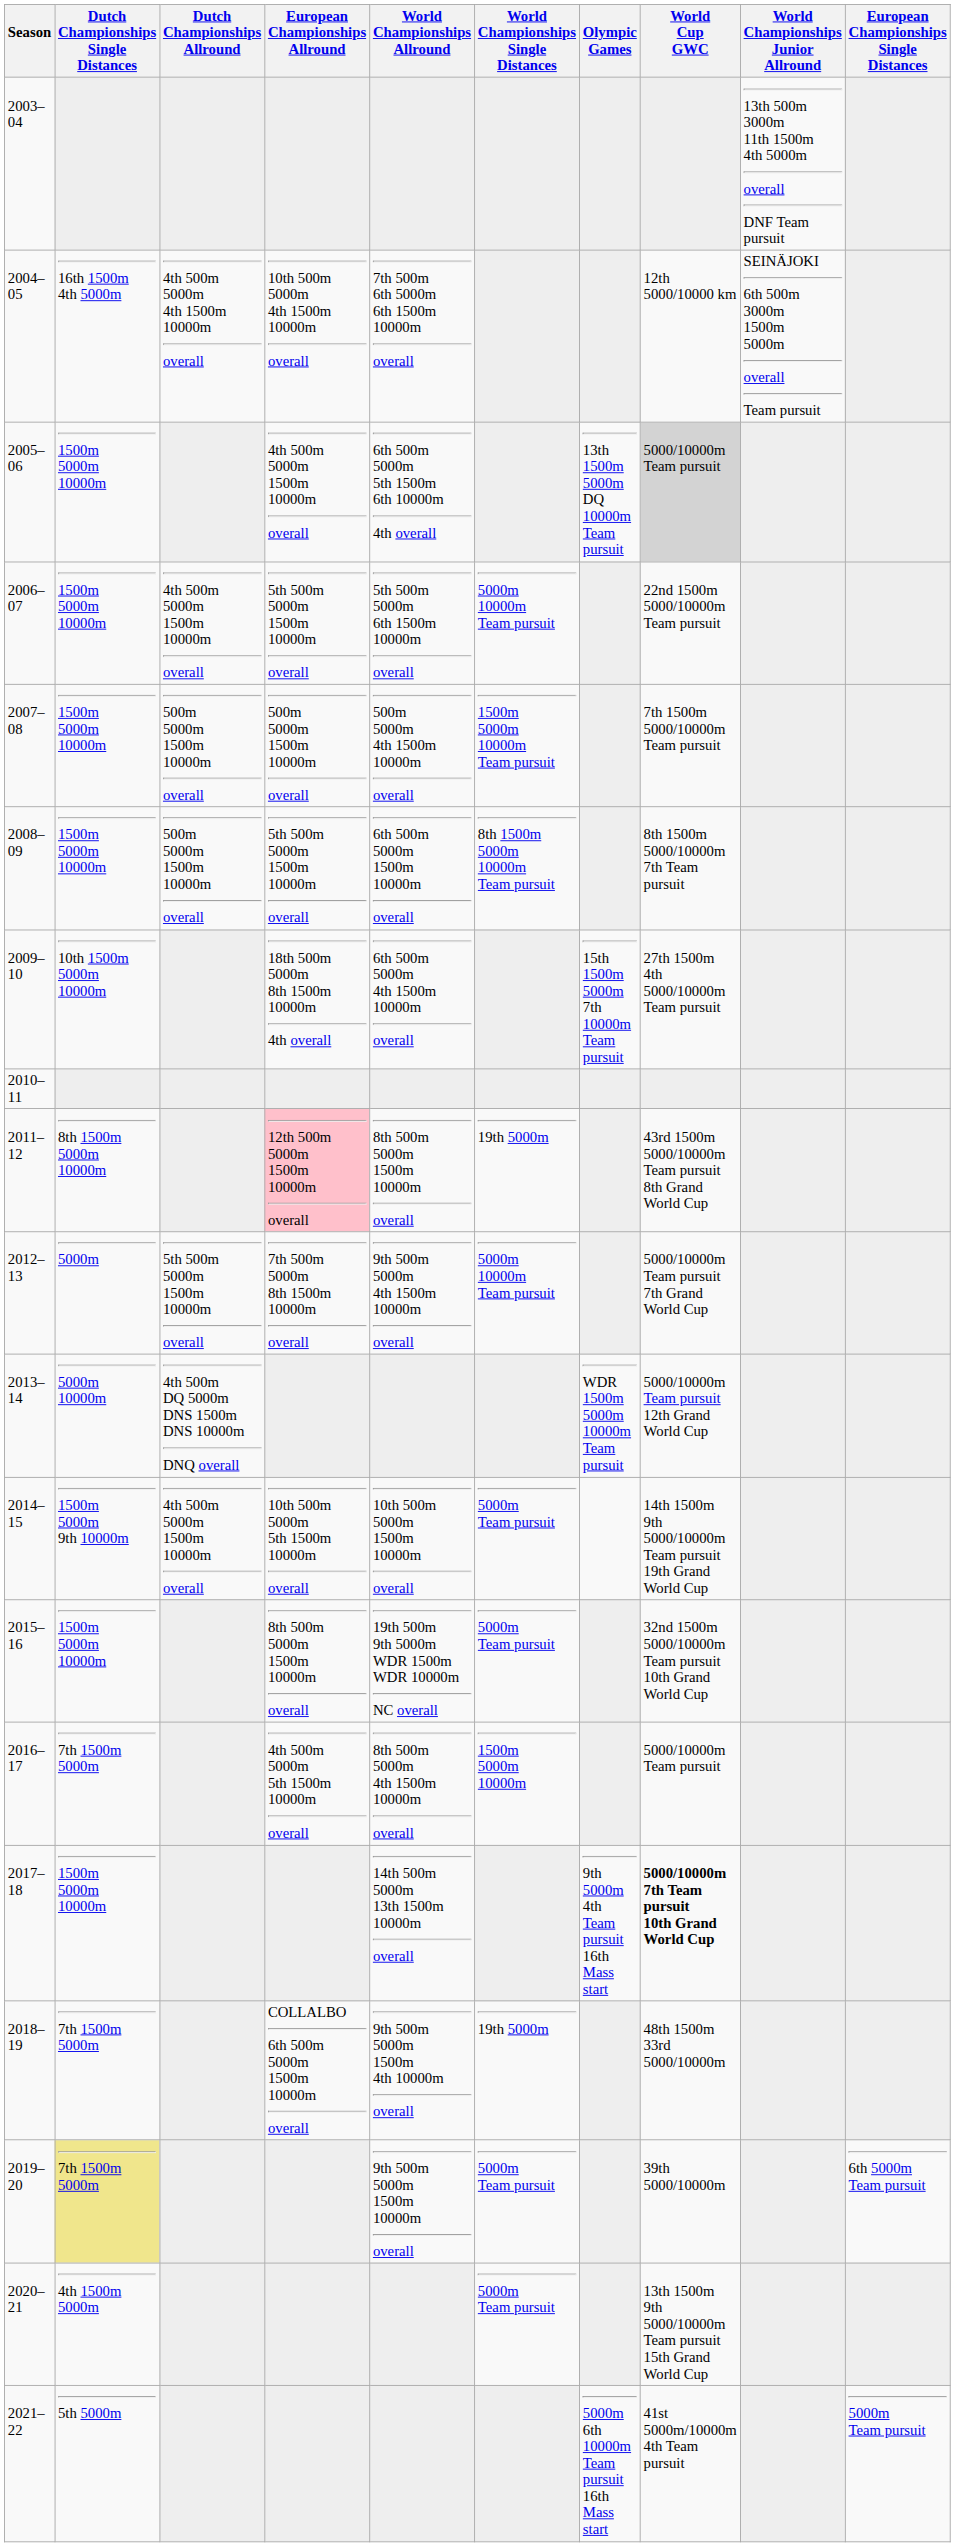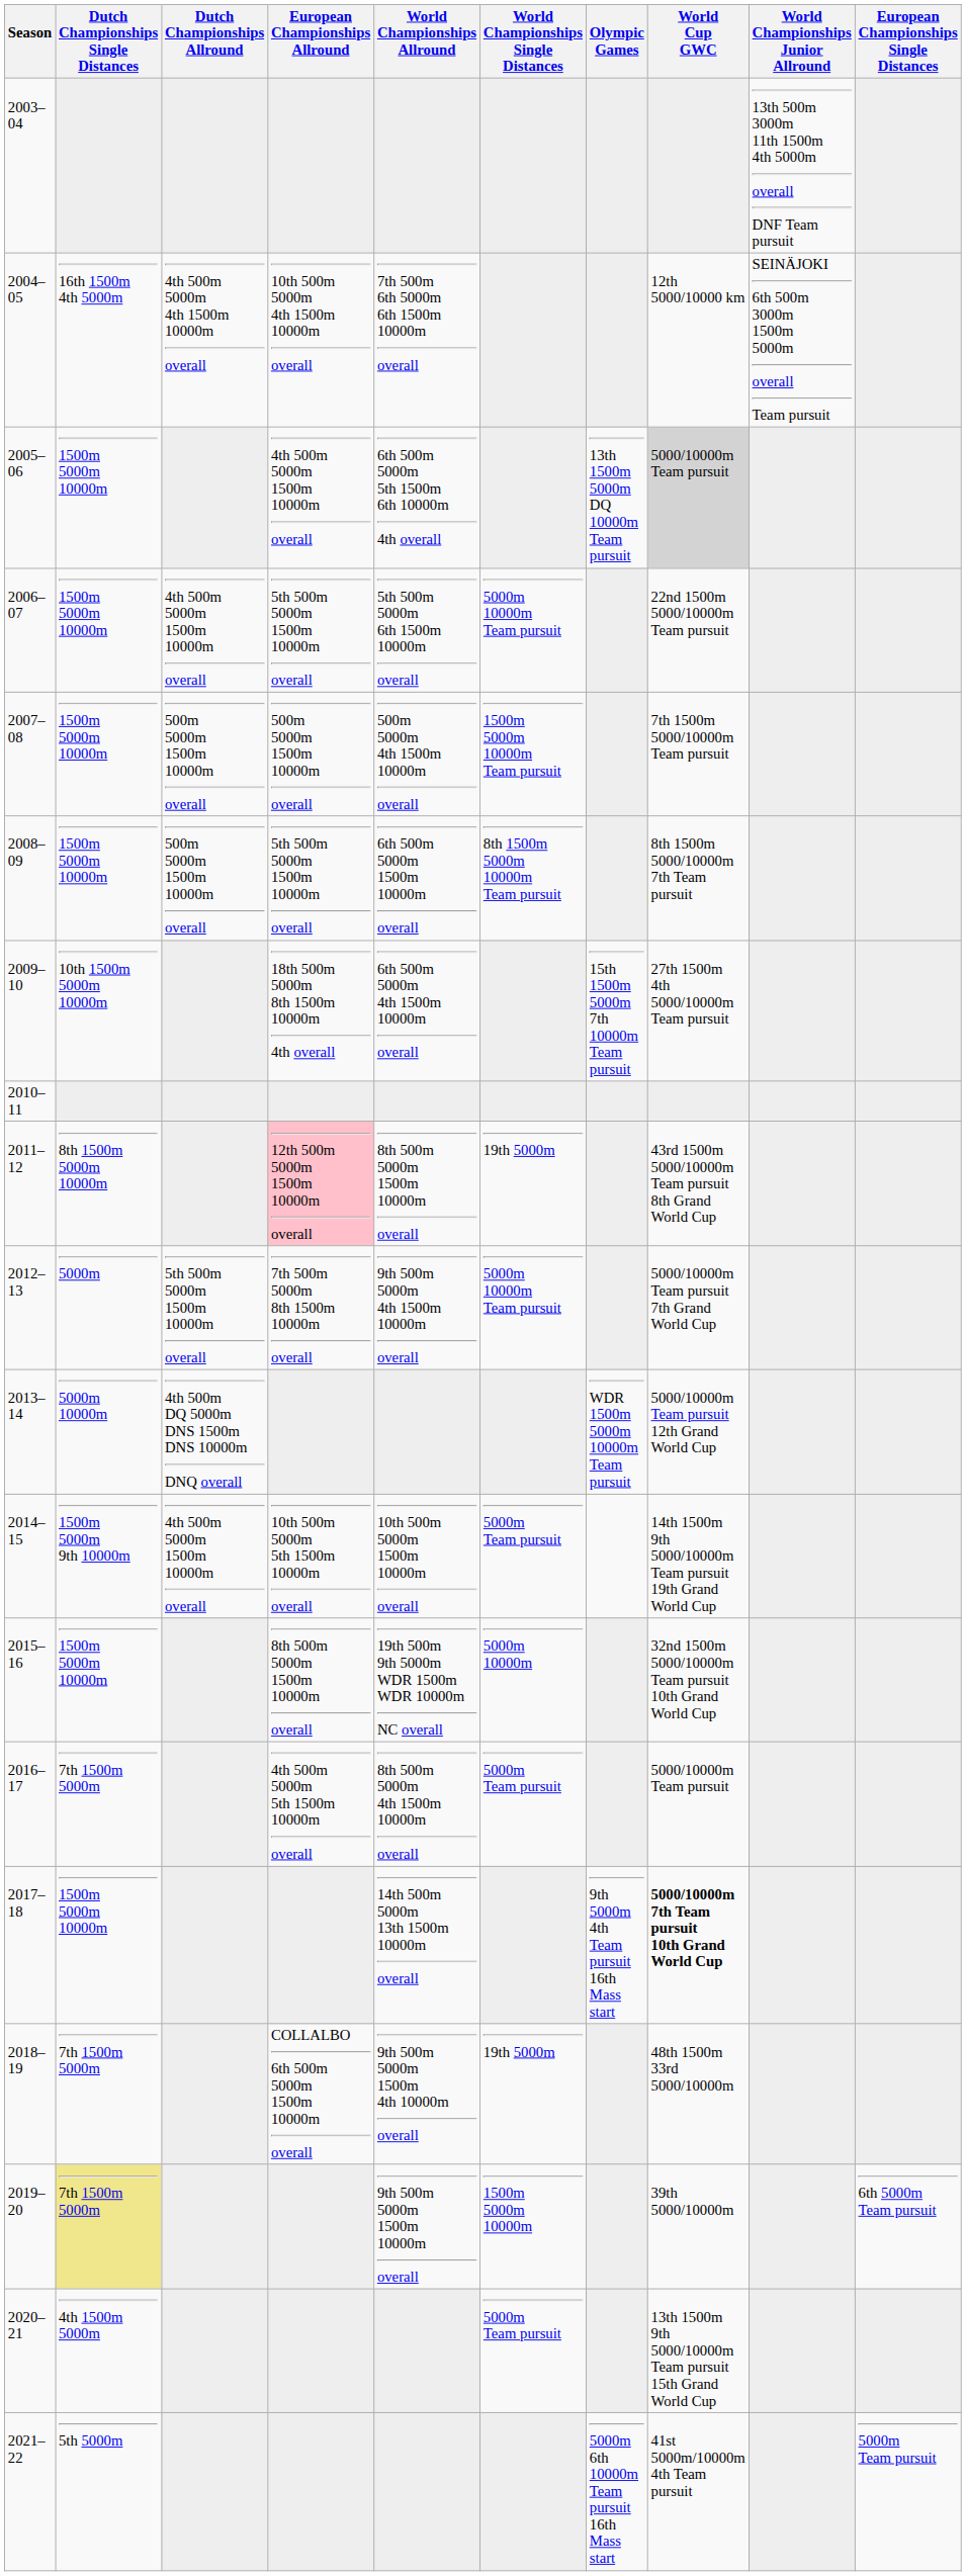 <table class="wikitable">
 <tr style="vertical-align: top;">
 <th><br> Season</th>
 <th><a href='#'>Dutch <br> Championships <br> Single <br> Distances</a></th>
 <th><a href='#'>Dutch <br> Championships <br> Allround</a></th>
 <th><a href='#'>European <br> Championships <br> Allround</a></th>
 <th><a href='#'>World <br> Championships <br> Allround</a></th>
 <th><a href='#'>World <br> Championships <br> Single <br> Distances</a></th>
 <th> <br> <a href='#'>Olympic <br> Games</a></th>
 <th><a href='#'>World <br> Cup <br> GWC</a></th>
 <th><a href='#'>World <br> Championships <br> Junior <br> Allround</a></th>
 <th><a href='#'>European <br> Championships <br> Single <br> Distances</a></th>
 </tr>
 <tr style="vertical-align: top;">
 <td><br> 2003–04</td>
 <td bgcolor=#EEEEEE></td>
 <td bgcolor=#EEEEEE></td>
 <td bgcolor=#EEEEEE></td>
 <td bgcolor=#EEEEEE></td>
 <td bgcolor=#EEEEEE></td>
 <td bgcolor=#EEEEEE></td>
 <td bgcolor=#EEEEEE></td>
 <td> <hr> 13th 500m <br>  3000m <br> 11th 1500m <br> 4th 5000m <hr>  <a href='#'>overall</a> <hr> DNF Team pursuit</td>
 <td bgcolor=#EEEEEE></td>
 </tr>
 <tr style="vertical-align: top;">
 <td><br> 2004–05</td>
 <td> <hr> 16th <a href='#'>1500m</a> <br> 4th <a href='#'>5000m</a></td>
 <td> <hr> 4th 500m <br>  5000m <br> 4th 1500m <br>  10000m <hr>  <a href='#'>overall</a></td>
 <td> <hr> 10th 500m <br>  5000m <br> 4th 1500m <br>  10000m <hr>  <a href='#'>overall</a></td>
 <td> <hr> 7th 500m <br> 6th 5000m <br> 6th 1500m <br>  10000m <hr>  <a href='#'>overall</a></td>
 <td bgcolor=#EEEEEE></td>
 <td bgcolor=#EEEEEE></td>
 <td><br> 12th 5000/10000 km</td>
 <td>SEINÄJOKI <hr> 6th 500m <br>  3000m <br>  1500m <br>  5000m <hr>  <a href='#'>overall</a> <hr>  Team pursuit</td>
 <td bgcolor=#EEEEEE></td>
 </tr>
 <tr style="vertical-align: top;">
 <td><br> 2005–06</td>
 <td> <hr>  <a href='#'>1500m</a> <br>  <a href='#'>5000m</a> <br>  <a href='#'>10000m</a></td>
 <td bgcolor=#EEEEEE></td>
 <td> <hr> 4th 500m <br>  5000m <br>  1500m <br>  10000m <hr>  <a href='#'>overall</a></td>
 <td> <hr> 6th 500m <br>  5000m <br> 5th 1500m <br> 6th 10000m <hr> 4th <a href='#'>overall</a> <br></td>
 <td bgcolor=#EEEEEE></td>
 <td> <hr> 13th <a href='#'>1500m</a> <br>  <a href='#'>5000m</a> <br> DQ <a href='#'>10000m</a> <br>  <a href='#'>Team pursuit</a></td>
 <td style="background: lightgrey;"><br>  5000/10000m <br>  Team pursuit</td>
 <td bgcolor=#EEEEEE></td>
 <td bgcolor=#EEEEEE></td>
 </tr>
 <tr style="vertical-align: top;">
 <td><br> 2006–07</td>
 <td> <hr>  <a href='#'>1500m</a> <br>  <a href='#'>5000m</a> <br>  <a href='#'>10000m</a></td>
 <td> <hr> 4th 500m <br>  5000m <br>  1500m <br>  10000m <hr>  <a href='#'>overall</a></td>
 <td> <hr> 5th 500m <br>  5000m <br>  1500m <br>  10000m <hr>  <a href='#'>overall</a></td>
 <td> <hr> 5th 500m <br>  5000m <br> 6th 1500m <br>  10000m <hr>  <a href='#'>overall</a></td>
 <td> <hr>  <a href='#'>5000m</a> <br>  <a href='#'>10000m</a> <br>  <a href='#'>Team pursuit</a></td>
 <td bgcolor=#EEEEEE></td>
 <td><br> 22nd 1500m <br>  5000/10000m <br>  Team pursuit</td>
 <td bgcolor=#EEEEEE></td>
 <td bgcolor=#EEEEEE></td>
 </tr>
 <tr style="vertical-align: top;">
 <td><br> 2007–08</td>
 <td> <hr>  <a href='#'>1500m</a> <br>  <a href='#'>5000m</a> <br>  <a href='#'>10000m</a></td>
 <td> <hr>  500m <br>  5000m <br>  1500m <br>  10000m <hr>  <a href='#'>overall</a></td>
 <td> <hr>  500m <br>  5000m <br>  1500m <br>  10000m <hr>  <a href='#'>overall</a></td>
 <td> <hr>  500m <br>  5000m <br> 4th 1500m <br>  10000m <hr>  <a href='#'>overall</a></td>
 <td> <hr>  <a href='#'>1500m</a> <br>  <a href='#'>5000m</a> <br>  <a href='#'>10000m</a> <br>  <a href='#'>Team pursuit</a></td>
 <td bgcolor=#EEEEEE></td>
 <td><br> 7th 1500m <br>  5000/10000m <br>  Team pursuit</td>
 <td bgcolor=#EEEEEE></td>
 <td bgcolor=#EEEEEE></td>
 </tr>
 <tr style="vertical-align: top;">
 <td><br> 2008–09</td>
 <td> <hr>  <a href='#'>1500m</a> <br>  <a href='#'>5000m</a> <br>  <a href='#'>10000m</a></td>
 <td> <hr>  500m <br>  5000m <br>  1500m <br>  10000m <hr>  <a href='#'>overall</a></td>
 <td> <hr> 5th 500m <br>  5000m <br>  1500m <br>  10000m <hr>  <a href='#'>overall</a></td>
 <td> <hr> 6th 500m <br>  5000m <br>  1500m <br>  10000m <hr>  <a href='#'>overall</a></td>
 <td> <hr> 8th <a href='#'>1500m</a> <br>  <a href='#'>5000m</a> <br>  <a href='#'>10000m</a> <br>  <a href='#'>Team pursuit</a></td>
 <td bgcolor=#EEEEEE></td>
 <td><br> 8th 1500m <br>  5000/10000m <br> 7th Team pursuit</td>
 <td bgcolor=#EEEEEE></td>
 <td bgcolor=#EEEEEE></td>
 </tr>
 <tr style="vertical-align: top;">
 <td><br> 2009–10</td>
 <td> <hr> 10th <a href='#'>1500m</a> <br>  <a href='#'>5000m</a> <br>  <a href='#'>10000m</a> <br></td>
 <td bgcolor=#EEEEEE></td>
 <td> <hr> 18th 500m <br>  5000m <br> 8th 1500m <br>  10000m <hr> 4th <a href='#'>overall</a></td>
 <td> <hr> 6th 500m <br>  5000m <br> 4th 1500m <br>  10000m <hr>  <a href='#'>overall</a></td>
 <td bgcolor=#EEEEEE></td>
 <td> <hr> 15th <a href='#'>1500m</a> <br>  <a href='#'>5000m</a> <br> 7th <a href='#'>10000m</a> <br>  <a href='#'>Team pursuit</a></td>
 <td><br> 27th 1500m <br> 4th 5000/10000m <br>  Team pursuit</td>
 <td bgcolor=#EEEEEE></td>
 <td bgcolor=#EEEEEE></td>
 </tr>
 <tr style="vertical-align: top;">
 <td>2010–11</td>
 <td bgcolor=#EEEEEE></td>
 <td bgcolor=#EEEEEE></td>
 <td bgcolor=#EEEEEE></td>
 <td bgcolor=#EEEEEE></td>
 <td bgcolor=#EEEEEE></td>
 <td bgcolor=#EEEEEE></td>
 <td bgcolor=#EEEEEE></td>
 <td bgcolor=#EEEEEE></td>
 <td bgcolor=#EEEEEE></td>
 </tr>
 <tr style="vertical-align: top;">
 <td><br> 2011–12</td>
 <td> <hr> 8th <a href='#'>1500m</a> <br>  <a href='#'>5000m</a> <br>  <a href='#'>10000m</a></td>
 <td bgcolor=#EEEEEE></td>
 <td style="background: pink;"> <hr> 12th 500m <br>  5000m <br>  1500m <br>  10000m <hr>  overall</td>
 <td> <hr> 8th 500m <br>  5000m <br>  1500m <br>  10000m <hr>  <a href='#'>overall</a></td>
 <td> <hr> 19th <a href='#'>5000m</a></td>
 <td bgcolor=#EEEEEE></td>
 <td><br> 43rd 1500m <br>  5000/10000m <br>  Team pursuit <br> 8th Grand World Cup</td>
 <td bgcolor=#EEEEEE></td>
 <td bgcolor=#EEEEEE></td>
 </tr>
 <tr style="vertical-align: top;">
 <td><br> 2012–13</td>
 <td> <hr>  <a href='#'>5000m</a></td>
 <td> <hr> 5th 500m <br>  5000m <br>  1500m <br>  10000m <hr>  <a href='#'>overall</a></td>
 <td> <hr> 7th 500m <br>  5000m <br> 8th 1500m <br>  10000m <hr>  <a href='#'>overall</a></td>
 <td> <hr> 9th 500m <br>  5000m <br> 4th 1500m <br>  10000m <hr>  <a href='#'>overall</a></td>
 <td> <hr>  <a href='#'>5000m</a> <br>  <a href='#'>10000m</a> <br>  <a href='#'>Team pursuit</a></td>
 <td bgcolor=#EEEEEE></td>
 <td><br>  5000/10000m <br>  Team pursuit <br> 7th Grand World Cup</td>
 <td bgcolor=#EEEEEE></td>
 <td bgcolor=#EEEEEE></td>
 </tr>
 <tr style="vertical-align: top;">
 <td><br> 2013–14</td>
 <td> <hr>  <a href='#'>5000m</a> <br>  <a href='#'>10000m</a></td>
 <td> <hr> 4th 500m <br> DQ 5000m <br> DNS 1500m <br> DNS 10000m <hr> DNQ <a href='#'>overall</a></td>
 <td bgcolor=#EEEEEE></td>
 <td bgcolor=#EEEEEE></td>
 <td bgcolor=#EEEEEE></td>
 <td> <hr> WDR <a href='#'>1500m</a> <br>  <a href='#'>5000m</a> <br>  <a href='#'>10000m</a> <br>  <a href='#'>Team pursuit</a></td>
 <td><br>  5000/10000m <br>  <a href='#'>Team pursuit</a> <br> 12th Grand World Cup</td>
 <td bgcolor=#EEEEEE></td>
 <td bgcolor=#EEEEEE></td>
 </tr>
 <tr style="vertical-align: top;">
 <td><br> 2014–15</td>
 <td> <hr>  <a href='#'>1500m</a> <br>  <a href='#'>5000m</a> <br> 9th <a href='#'>10000m</a></td>
 <td> <hr> 4th 500m <br>  5000m <br>  1500m <br>  10000m <hr>  <a href='#'>overall</a></td>
 <td> <hr> 10th 500m <br>  5000m <br> 5th 1500m <br>  10000m <hr>  <a href='#'>overall</a></td>
 <td> <hr> 10th 500m <br>  5000m <br>  1500m <br>  10000m <hr>  <a href='#'>overall</a></td>
 <td> <hr>  <a href='#'>5000m</a> <br>  <a href='#'>Team pursuit</a></td>
 <td></td>
 <td><br> 14th 1500m <br> 9th 5000/10000m <br>  Team pursuit <br> 19th Grand World Cup</td>
 <td bgcolor=#EEEEEE></td>
 <td bgcolor=#EEEEEE></td>
 </tr>
 <tr style="vertical-align: top;">
 <td><br> 2015–16</td>
 <td> <hr>  <a href='#'>1500m</a> <br>  <a href='#'>5000m</a> <br>  <a href='#'>10000m</a></td>
 <td bgcolor=#EEEEEE></td>
 <td> <hr> 8th 500m <br>  5000m <br>  1500m <br>  10000m <hr>  <a href='#'>overall</a></td>
 <td> <hr> 19th 500m <br> 9th 5000m <br> WDR 1500m <br> WDR 10000m <hr> NC <a href='#'>overall</a></td>
-<td> <hr>  <a href='#'>5000m</a> <br>  <a href='#'>Team pursuit</a></td>
+<td> <hr>  <a href='#'>5000m</a> <br>  <a href='#'>10000m</a></td>
 <td bgcolor=#EEEEEE></td>
 <td><br> 32nd 1500m <br>  5000/10000m <br>  Team pursuit <br> 10th Grand World Cup</td>
 <td bgcolor=#EEEEEE></td>
 <td bgcolor=#EEEEEE></td>
 </tr>
 <tr style="vertical-align: top;">
 <td><br> 2016–17</td>
 <td> <hr> 7th <a href='#'>1500m</a> <br>  <a href='#'>5000m</a></td>
 <td bgcolor=#EEEEEE></td>
 <td> <hr> 4th 500m <br>  5000m <br> 5th 1500m <br>  10000m <hr>  <a href='#'>overall</a></td>
 <td> <hr> 8th 500m <br>  5000m <br> 4th 1500m <br>  10000m <hr>  <a href='#'>overall</a></td>
-<td> <hr>  <a href='#'>1500m</a> <br>  <a href='#'>5000m</a> <br>  <a href='#'>10000m</a></td>
+<td> <hr>  <a href='#'>5000m</a> <br>  <a href='#'>Team pursuit</a></td>
 <td bgcolor=#EEEEEE></td>
 <td><br>  5000/10000m <br>  Team pursuit</td>
 <td bgcolor=#EEEEEE></td>
 <td bgcolor=#EEEEEE></td>
 </tr>
 <tr style="vertical-align: top;">
 <td><br> 2017–18</td>
 <td> <hr>  <a href='#'>1500m</a> <br>  <a href='#'>5000m</a> <br>  <a href='#'>10000m</a></td>
 <td bgcolor=#EEEEEE></td>
 <td bgcolor=#EEEEEE></td>
 <td> <hr> 14th 500m <br>  5000m <br> 13th 1500m <br>  10000m <hr>  <a href='#'>overall</a></td>
 <td bgcolor=#EEEEEE></td>
 <td> <hr> 9th <a href='#'>5000m</a> <br> 4th <a href='#'>Team pursuit</a> <br> 16th <a href='#'>Mass start</a></td>
 <td><strong><br>  5000/10000m <br> 7th Team pursuit <br> 10th Grand World Cup</strong></td>
 <td bgcolor=#EEEEEE></td>
 <td bgcolor=#EEEEEE></td>
 </tr>
 <tr style="vertical-align: top;">
 <td><br> 2018–19</td>
 <td> <hr> 7th <a href='#'>1500m</a> <br>  <a href='#'>5000m</a></td>
 <td bgcolor=#EEEEEE></td>
 <td>COLLALBO <hr> 6th 500m <br>  5000m <br>  1500m <br>  10000m <hr>  <a href='#'>overall</a></td>
 <td> <hr> 9th 500m <br>  5000m <br>  1500m <br> 4th 10000m <hr>  <a href='#'>overall</a></td>
 <td> <hr> 19th <a href='#'>5000m</a></td>
 <td bgcolor=#EEEEEE></td>
 <td><br> 48th 1500m <br> 33rd 5000/10000m</td>
 <td bgcolor=#EEEEEE></td>
 <td bgcolor=#EEEEEE></td>
 </tr>
 <tr style="vertical-align: top;">
 <td><br> 2019–20</td>
 <td style="background: khaki;"> <hr> 7th <a href='#'>1500m</a> <br>  <a href='#'>5000m</a></td>
 <td bgcolor=#EEEEEE></td>
 <td bgcolor=#EEEEEE></td>
 <td> <hr> 9th 500m <br>  5000m <br>  1500m <br>  10000m <hr>  <a href='#'>overall</a></td>
-<td> <hr>  <a href='#'>5000m</a> <br>  <a href='#'>Team pursuit</a></td>
+<td> <hr>  <a href='#'>1500m</a> <br>  <a href='#'>5000m</a> <br>  <a href='#'>10000m</a></td>
 <td bgcolor=#EEEEEE></td>
 <td><br> 39th 5000/10000m</td>
 <td bgcolor=#EEEEEE></td>
 <td> <hr> 6th <a href='#'>5000m</a> <br>  <a href='#'>Team pursuit</a></td>
 </tr>
 <tr style="vertical-align: top;">
 <td><br> 2020–21</td>
 <td> <hr> 4th <a href='#'>1500m</a> <br>  <a href='#'>5000m</a></td>
 <td bgcolor=#EEEEEE></td>
 <td bgcolor=#EEEEEE></td>
 <td bgcolor=#EEEEEE></td>
 <td> <hr>  <a href='#'>5000m</a> <br>  <a href='#'>Team pursuit</a></td>
 <td bgcolor=#EEEEEE></td>
 <td><br> 13th 1500m <br> 9th 5000/10000m <br>  Team pursuit <br> 15th Grand World Cup</td>
 <td bgcolor=#EEEEEE></td>
 <td bgcolor=#EEEEEE></td>
 </tr>
 <tr style="vertical-align: top;">
 <td><br> 2021–22</td>
 <td> <hr> 5th <a href='#'>5000m</a></td>
 <td bgcolor=#EEEEEE></td>
 <td bgcolor=#EEEEEE></td>
 <td bgcolor=#EEEEEE></td>
 <td bgcolor=#EEEEEE></td>
 <td> <hr>  <a href='#'>5000m</a> <br> 6th <a href='#'>10000m</a> <br>  <a href='#'>Team pursuit</a> <br> 16th <a href='#'>Mass start</a></td>
 <td><br> 41st 5000m/10000m <br> 4th Team pursuit</td>
 <td bgcolor=#EEEEEE></td>
 <td> <hr>  <a href='#'>5000m</a> <br>  <a href='#'>Team pursuit</a></td>
 </tr>
 </table>
